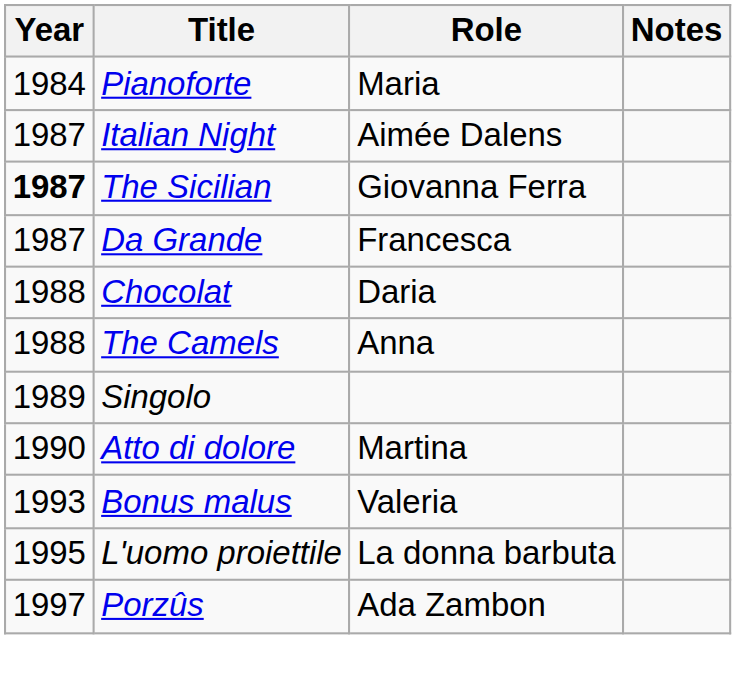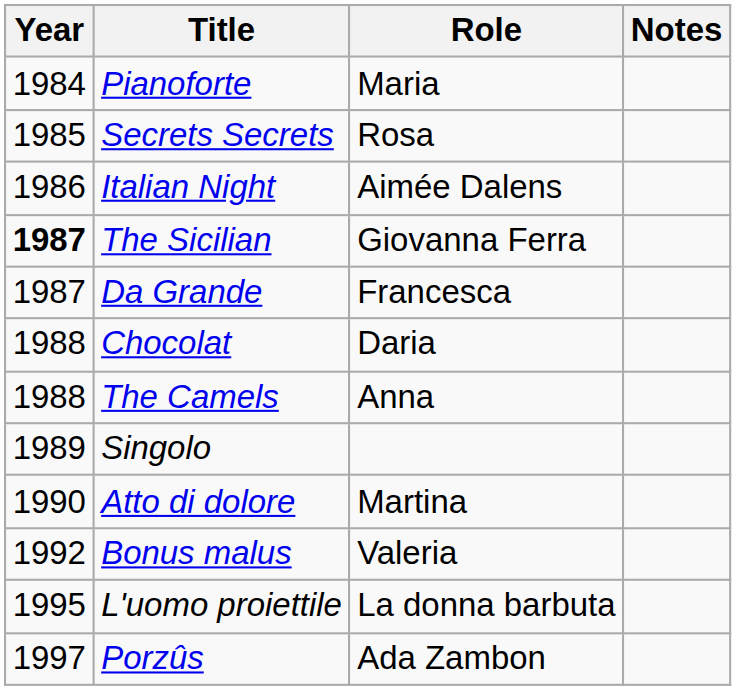 <table class="wikitable">
 <tr>
 <th>Year</th>
 <th>Title</th>
 <th>Role</th>
 <th>Notes</th>
 </tr>
 <tr>
 <td>1984</td>
 <td><em><a href='#'>Pianoforte</a></em></td>
 <td>Maria</td>
 <td></td>
 </tr>
 <tr>
-<td>1987</td>
+<td>1985</td>
+<td><em><a href='#'>Secrets Secrets</a></em></td>
+<td>Rosa</td>
+<td></td>
+</tr>
+<tr>
+<td>1986</td>
 <td><em><a href='#'>Italian Night</a></em></td>
 <td>Aimée Dalens</td>
 <td></td>
 </tr>
 <tr>
 <td><strong>1987</strong></td>
 <td><em><a href='#'>The Sicilian</a></em></td>
 <td>Giovanna Ferra</td>
 <td></td>
 </tr>
 <tr>
 <td>1987</td>
 <td><em><a href='#'>Da Grande</a></em></td>
 <td>Francesca</td>
 <td></td>
 </tr>
 <tr>
 <td>1988</td>
 <td><em><a href='#'>Chocolat</a></em></td>
 <td>Daria</td>
 <td></td>
 </tr>
 <tr>
 <td>1988</td>
 <td><em><a href='#'>The Camels</a></em></td>
 <td>Anna</td>
 <td></td>
 </tr>
 <tr>
 <td>1989</td>
 <td><em>Singolo</em></td>
 <td></td>
 <td></td>
 </tr>
 <tr>
 <td>1990</td>
 <td><em><a href='#'>Atto di dolore</a></em></td>
 <td>Martina</td>
 <td></td>
 </tr>
 <tr>
-<td>1993</td>
+<td>1992</td>
 <td><em><a href='#'>Bonus malus</a></em></td>
 <td>Valeria</td>
 <td></td>
 </tr>
 <tr>
 <td>1995</td>
 <td><em>L'uomo proiettile</em></td>
 <td>La donna barbuta</td>
 <td></td>
 </tr>
 <tr>
 <td>1997</td>
 <td><em><a href='#'>Porzûs</a></em></td>
 <td>Ada Zambon</td>
 <td></td>
 </tr>
 </table>
